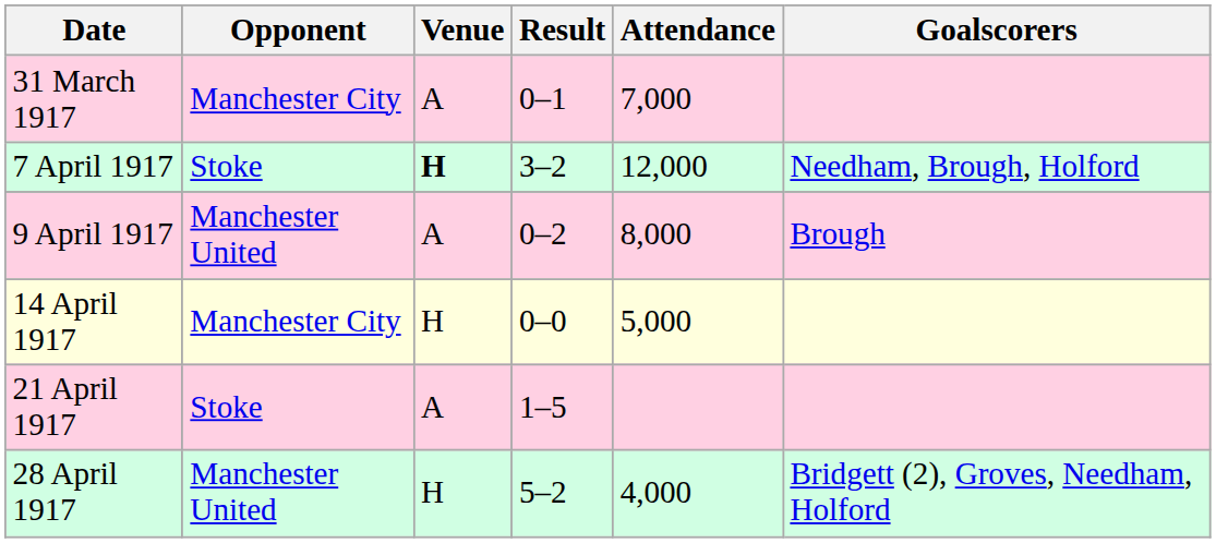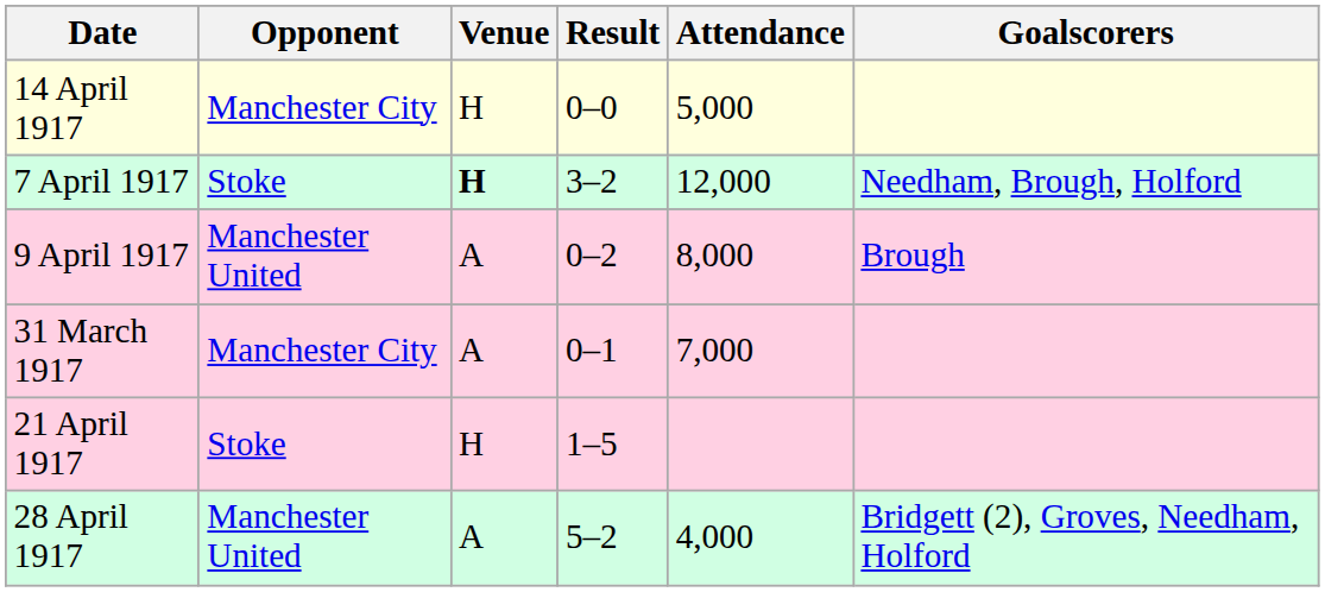 <table class="wikitable">
 <tr>
 <th>Date</th>
 <th>Opponent</th>
 <th>Venue</th>
 <th>Result</th>
 <th>Attendance</th>
 <th>Goalscorers</th>
 </tr>
-<tr style="background:#ffd0e3;">
-<td>31 March 1917</td>
+<tr style="background:#ffd;">
+<td>14 April 1917</td>
 <td><a href='#'>Manchester City</a></td>
-<td>A</td>
-<td>0–1</td>
-<td>7,000</td>
+<td>H</td>
+<td>0–0</td>
+<td>5,000</td>
 <td></td>
 </tr>
 <tr style="background-color: #d0ffe3;">
 <td>7 April 1917</td>
 <td><a href='#'>Stoke</a></td>
 <td><strong>H</strong></td>
 <td>3–2</td>
 <td>12,000</td>
 <td><a href='#'>Needham</a>, <a href='#'>Brough</a>, <a href='#'>Holford</a></td>
 </tr>
 <tr style="background:#ffd0e3;">
 <td>9 April 1917</td>
 <td><a href='#'>Manchester United</a></td>
 <td>A</td>
 <td>0–2</td>
 <td>8,000</td>
 <td><a href='#'>Brough</a></td>
 </tr>
-<tr style="background:#ffd;">
-<td>14 April 1917</td>
+<tr style="background:#ffd0e3;">
+<td>31 March 1917</td>
 <td><a href='#'>Manchester City</a></td>
-<td>H</td>
-<td>0–0</td>
-<td>5,000</td>
+<td>A</td>
+<td>0–1</td>
+<td>7,000</td>
 <td></td>
 </tr>
 <tr style="background:#ffd0e3;">
 <td>21 April 1917</td>
 <td><a href='#'>Stoke</a></td>
-<td>A</td>
+<td>H</td>
 <td>1–5</td>
 <td></td>
 <td></td>
 </tr>
 <tr style="background-color: #d0ffe3;">
 <td>28 April 1917</td>
 <td><a href='#'>Manchester United</a></td>
-<td>H</td>
+<td>A</td>
 <td>5–2</td>
 <td>4,000</td>
 <td><a href='#'>Bridgett</a> (2), <a href='#'>Groves</a>, <a href='#'>Needham</a>, <a href='#'>Holford</a></td>
 </tr>
 </table>
